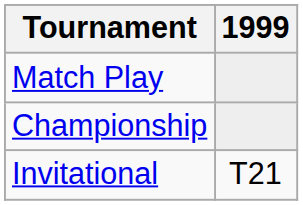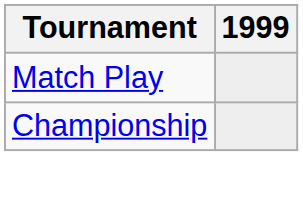 <table class="wikitable" style="text-align:center;">
 <tr>
 <th>Tournament</th>
 <th>1999</th>
 </tr>
 <tr>
 <td align="left"><a href='#'>Match Play</a></td>
 <td style="background:#eeeeee;"></td>
 </tr>
 <tr>
 <td align="left"><a href='#'>Championship</a></td>
 <td style="background:#eeeeee;"></td>
 </tr>
-<tr>
-<td align="left"><a href='#'>Invitational</a></td>
-<td>T21</td>
-</tr>
 </table>
